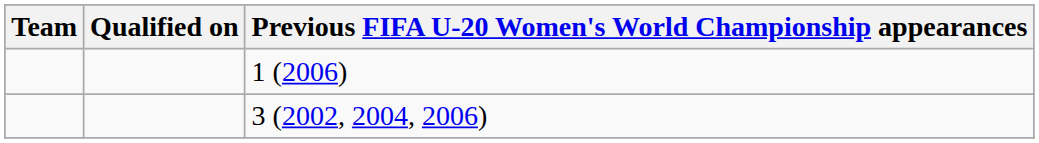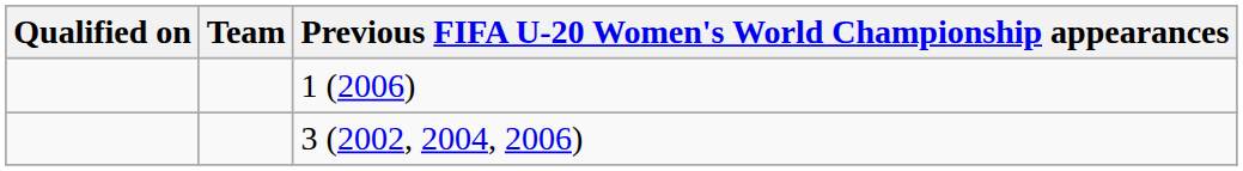 <table class="wikitable sortable" style="text-align: left;">
 <tr>
+<th>Qualified on</th>
 <th>Team</th>
-<th>Qualified on</th>
 <th>Previous <a href='#'>FIFA U-20 Women's World Championship</a> appearances</th>
 </tr>
 <tr>
 <td></td>
 <td></td>
 <td>1 (<a href='#'>2006</a>)</td>
 </tr>
 <tr>
 <td></td>
 <td></td>
 <td>3 (<a href='#'>2002</a>, <a href='#'>2004</a>, <a href='#'>2006</a>)</td>
 </tr>
 </table>
